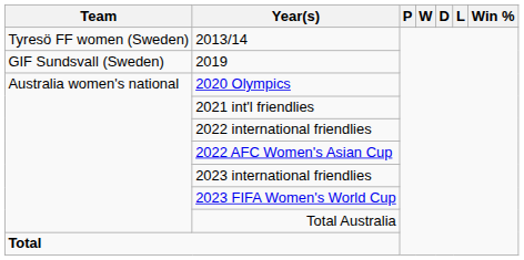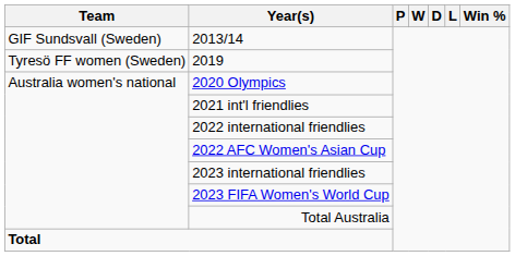 <table class="wikitable">
 <tr>
 <th>Team</th>
 <th>Year(s)</th>
 <th>P</th>
 <th>W</th>
 <th>D</th>
 <th>L</th>
 <th>Win %</th>
 </tr>
 <tr>
-<td>Tyresö FF women (Sweden)</td>
+<td>GIF Sundsvall (Sweden)</td>
 <td>2013/14<br></td>
 </tr>
 <tr>
-<td>GIF Sundsvall (Sweden)</td>
+<td>Tyresö FF women (Sweden)</td>
 <td>2019<br></td>
 </tr>
 <tr>
 <td rowspan="7" valign=top>Australia women's national</td>
 <td><a href='#'>2020 Olympics</a><br></td>
 </tr>
 <tr>
 <td>2021 int'l friendlies<br></td>
 </tr>
 <tr>
 <td>2022 international friendlies<br></td>
 </tr>
 <tr>
 <td><a href='#'>2022 AFC Women's Asian Cup</a><br></td>
 </tr>
 <tr>
 <td>2023 international friendlies<br></td>
 </tr>
 <tr>
 <td><a href='#'>2023 FIFA Women's World Cup</a><br></td>
 </tr>
 <tr>
 <td align="right">Total Australia<br></td>
 </tr>
 <tr>
 <td colspan="2"><strong>Total</strong><br></td>
 </tr>
 </table>
